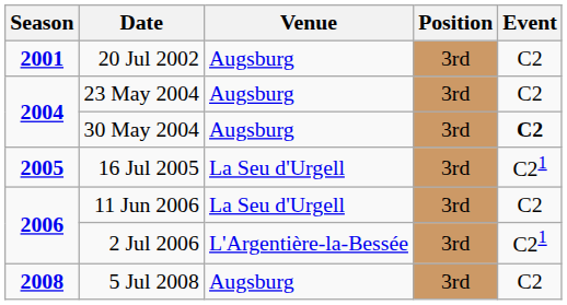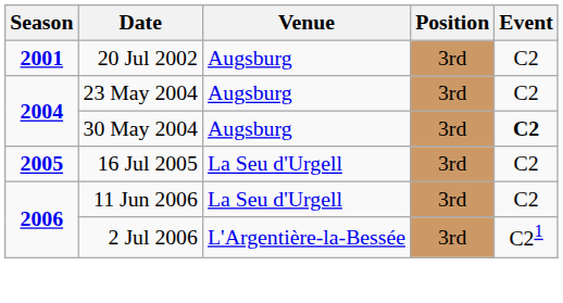 <table class="wikitable" style="text-align:center; font-size:95%;">
 <tr>
 <th>Season</th>
 <th>Date</th>
 <th>Venue</th>
 <th>Position</th>
 <th>Event</th>
 </tr>
 <tr>
 <td><strong><a href='#'>2001</a></strong></td>
 <td align=right>20 Jul 2002</td>
 <td align=left><a href='#'>Augsburg</a></td>
 <td bgcolor=cc9966>3rd</td>
 <td>C2</td>
 </tr>
 <tr>
 <td rowspan=2><strong><a href='#'>2004</a></strong></td>
 <td align=right>23 May 2004</td>
 <td align=left><a href='#'>Augsburg</a></td>
 <td bgcolor=cc9966>3rd</td>
 <td>C2</td>
 </tr>
 <tr>
 <td align=right>30 May 2004</td>
 <td align=left><a href='#'>Augsburg</a></td>
 <td bgcolor=cc9966>3rd</td>
 <td><strong>C2</strong></td>
 </tr>
 <tr>
 <td><strong><a href='#'>2005</a></strong></td>
 <td align=right>16 Jul 2005</td>
 <td align=left><a href='#'>La Seu d'Urgell</a></td>
 <td bgcolor=cc9966>3rd</td>
-<td>C2<sup><a href='#'>1</a></sup></td>
+<td>C2</td>
 </tr>
 <tr>
 <td rowspan=2><strong><a href='#'>2006</a></strong></td>
 <td align=right>11 Jun 2006</td>
 <td align=left><a href='#'>La Seu d'Urgell</a></td>
 <td bgcolor=cc9966>3rd</td>
 <td>C2</td>
 </tr>
 <tr>
 <td align=right>2 Jul 2006</td>
 <td align=left><a href='#'>L'Argentière-la-Bessée</a></td>
 <td bgcolor=cc9966>3rd</td>
 <td>C2<sup><a href='#'>1</a></sup></td>
 </tr>
-<tr>
-<td><strong><a href='#'>2008</a></strong></td>
-<td align=right>5 Jul 2008</td>
-<td align=left><a href='#'>Augsburg</a></td>
-<td bgcolor=cc9966>3rd</td>
-<td>C2</td>
-</tr>
 </table>
